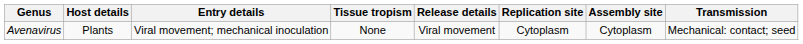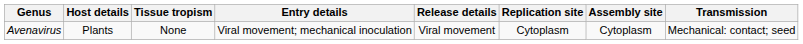 <table class="wikitable sortable" style="text-align:center">
 <tr>
 <th>Genus</th>
 <th>Host details</th>
+<th>Tissue tropism</th>
 <th>Entry details</th>
-<th>Tissue tropism</th>
 <th>Release details</th>
 <th>Replication site</th>
 <th>Assembly site</th>
 <th>Transmission</th>
 </tr>
 <tr>
 <td><em>Avenavirus</em></td>
 <td>Plants</td>
+<td>None</td>
 <td>Viral movement; mechanical inoculation</td>
-<td>None</td>
 <td>Viral movement</td>
 <td>Cytoplasm</td>
 <td>Cytoplasm</td>
 <td>Mechanical: contact; seed</td>
 </tr>
 </table>
